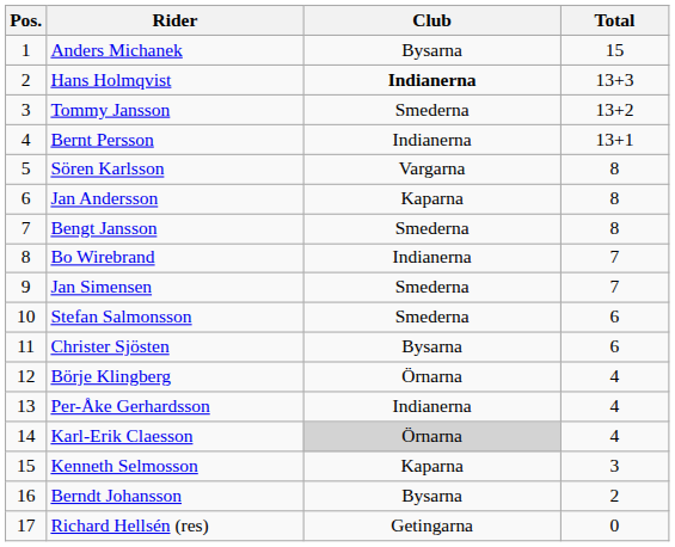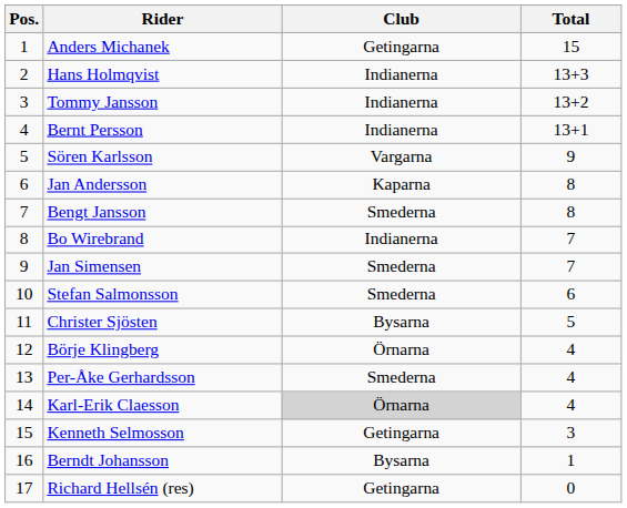 <table class=wikitable style="font-size:93%;">
 <tr>
 <th width=25px>Pos.</th>
 <th width=200px>Rider</th>
 <th width=200px>Club</th>
 <th width=80px>Total</th>
 </tr>
 <tr align=center>
 <td>1</td>
 <td align=left><a href='#'>Anders Michanek</a></td>
-<td>Bysarna</td>
+<td>Getingarna</td>
 <td>15</td>
 </tr>
 <tr align=center>
 <td>2</td>
 <td align=left><a href='#'>Hans Holmqvist</a></td>
-<td><strong>Indianerna</strong></td>
+<td>Indianerna</td>
 <td>13+3</td>
 </tr>
 <tr align=center>
 <td>3</td>
 <td align=left><a href='#'>Tommy Jansson</a></td>
-<td>Smederna</td>
+<td>Indianerna</td>
 <td>13+2</td>
 </tr>
 <tr align=center>
 <td>4</td>
 <td align=left><a href='#'>Bernt Persson</a></td>
 <td>Indianerna</td>
 <td>13+1</td>
 </tr>
 <tr align=center>
 <td>5</td>
 <td align=left><a href='#'>Sören Karlsson</a></td>
 <td>Vargarna</td>
-<td>8</td>
+<td>9</td>
 </tr>
 <tr align=center>
 <td>6</td>
 <td align=left><a href='#'>Jan Andersson</a></td>
 <td>Kaparna</td>
 <td>8</td>
 </tr>
 <tr align=center>
 <td>7</td>
 <td align=left><a href='#'>Bengt Jansson</a></td>
 <td>Smederna</td>
 <td>8</td>
 </tr>
 <tr align=center>
 <td>8</td>
 <td align=left><a href='#'>Bo Wirebrand</a></td>
 <td>Indianerna</td>
 <td>7</td>
 </tr>
 <tr align=center>
 <td>9</td>
 <td align=left><a href='#'>Jan Simensen</a></td>
 <td>Smederna</td>
 <td>7</td>
 </tr>
 <tr align=center>
 <td>10</td>
 <td align=left><a href='#'>Stefan Salmonsson</a></td>
 <td>Smederna</td>
 <td>6</td>
 </tr>
 <tr align=center>
 <td>11</td>
 <td align=left><a href='#'>Christer Sjösten</a></td>
 <td>Bysarna</td>
-<td>6</td>
+<td>5</td>
 </tr>
 <tr align=center>
 <td>12</td>
 <td align=left><a href='#'>Börje Klingberg</a></td>
 <td>Örnarna</td>
 <td>4</td>
 </tr>
 <tr align=center>
 <td>13</td>
 <td align=left><a href='#'>Per-Åke Gerhardsson</a></td>
-<td>Indianerna</td>
+<td>Smederna</td>
 <td>4</td>
 </tr>
 <tr align=center>
 <td>14</td>
 <td align=left><a href='#'>Karl-Erik Claesson</a></td>
 <td style="background: lightgrey;">Örnarna</td>
 <td>4</td>
 </tr>
 <tr align=center>
 <td>15</td>
 <td align=left><a href='#'>Kenneth Selmosson</a></td>
-<td>Kaparna</td>
+<td>Getingarna</td>
 <td>3</td>
 </tr>
 <tr align=center>
 <td>16</td>
 <td align=left><a href='#'>Berndt Johansson</a></td>
 <td>Bysarna</td>
-<td>2</td>
+<td>1</td>
 </tr>
 <tr align=center>
 <td>17</td>
 <td align=left><a href='#'>Richard Hellsén</a> (res)</td>
 <td>Getingarna</td>
 <td>0</td>
 </tr>
 </table>
